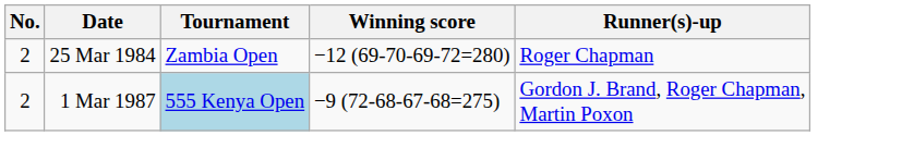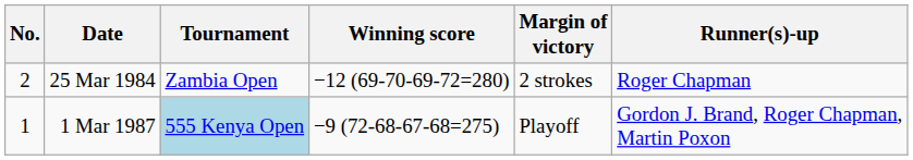 <table class="wikitable" style="font-size:95%;">
 <tr>
 <th>No.</th>
 <th>Date</th>
 <th>Tournament</th>
 <th>Winning score</th>
+<th>Margin of<br>victory</th>
 <th>Runner(s)-up</th>
 </tr>
 <tr>
 <td align=center>2</td>
 <td align=right>25 Mar 1984</td>
 <td><a href='#'>Zambia Open</a></td>
 <td>−12 (69-70-69-72=280)</td>
+<td>2 strokes</td>
 <td> <a href='#'>Roger Chapman</a></td>
 </tr>
 <tr>
-<td align=center>2</td>
+<td align=center>1</td>
 <td align=right>1 Mar 1987</td>
 <td style="background: lightblue;"><a href='#'>555 Kenya Open</a></td>
 <td>−9 (72-68-67-68=275)</td>
+<td>Playoff</td>
 <td> <a href='#'>Gordon J. Brand</a>,  <a href='#'>Roger Chapman</a>,<br> <a href='#'>Martin Poxon</a></td>
 </tr>
 </table>
